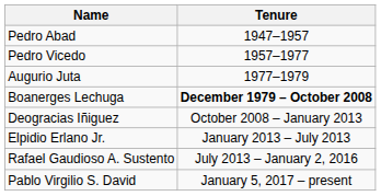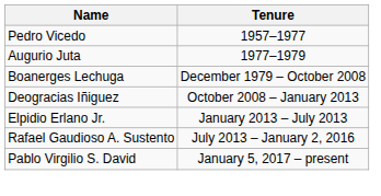 <table class="wikitable" style="text-align:center; font-size:95%;">
 <tr>
 <th>Name</th>
 <th>Tenure</th>
-</tr>
-<tr>
-<td align=left>Pedro Abad</td>
-<td>1947–1957</td>
 </tr>
 <tr>
 <td align=left>Pedro Vicedo</td>
 <td>1957–1977</td>
 </tr>
 <tr>
 <td align=left>Augurio Juta</td>
 <td>1977–1979</td>
 </tr>
 <tr>
 <td align=left>Boanerges Lechuga</td>
-<td><strong>December 1979 – October 2008</strong></td>
+<td>December 1979 – October 2008</td>
 </tr>
 <tr>
 <td align=left>Deogracias Iñiguez</td>
 <td>October 2008 – January 2013</td>
 </tr>
 <tr>
 <td align=left>Elpidio Erlano Jr.</td>
 <td>January 2013 – July 2013</td>
 </tr>
 <tr>
 <td align=left>Rafael Gaudioso A. Sustento</td>
 <td>July 2013 – January 2, 2016</td>
 </tr>
 <tr>
 <td align=left>Pablo Virgilio S. David</td>
 <td>January 5, 2017 – present</td>
 </tr>
 </table>
